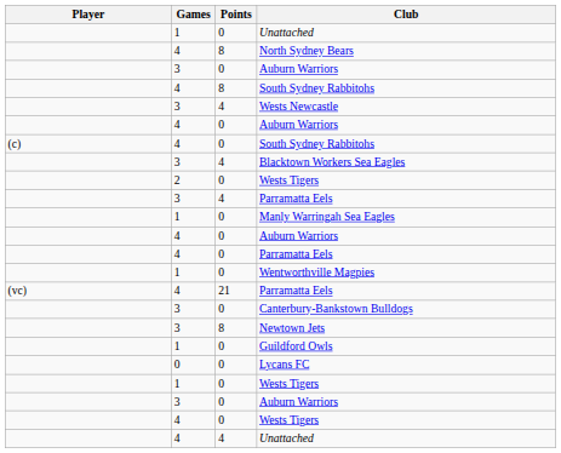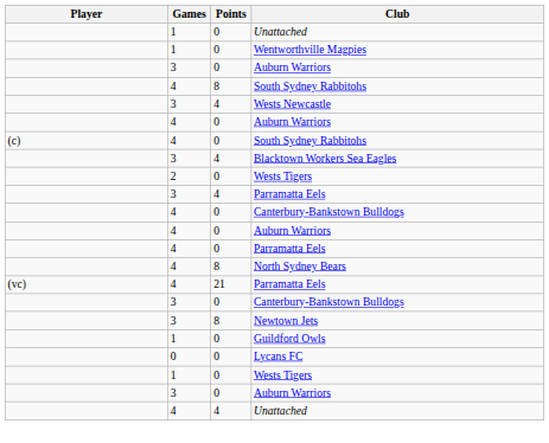 <table class="wikitable sortable" style="width:60%;text-align:left">
 <tr>
 <th width=25%>Player</th>
 <th width=4%>Games</th>
 <th width=4%>Points</th>
 <th width=45%>Club</th>
 </tr>
 <tr>
 <td></td>
 <td>1</td>
 <td>0</td>
 <td><em>Unattached</em></td>
 </tr>
 <tr>
 <td></td>
-<td>4</td>
-<td>8</td>
-<td> <a href='#'>North Sydney Bears</a></td>
+<td>1</td>
+<td>0</td>
+<td> <a href='#'>Wentworthville Magpies</a></td>
 </tr>
 <tr>
 <td></td>
 <td>3</td>
 <td>0</td>
 <td> <a href='#'>Auburn Warriors</a></td>
 </tr>
 <tr>
 <td></td>
 <td>4</td>
 <td>8</td>
 <td> <a href='#'>South Sydney Rabbitohs</a></td>
 </tr>
 <tr>
 <td></td>
 <td>3</td>
 <td>4</td>
 <td> <a href='#'>Wests Newcastle</a></td>
 </tr>
 <tr>
 <td></td>
 <td>4</td>
 <td>0</td>
 <td> <a href='#'>Auburn Warriors</a></td>
 </tr>
 <tr>
 <td> (c)</td>
 <td>4</td>
 <td>0</td>
 <td> <a href='#'>South Sydney Rabbitohs</a></td>
 </tr>
 <tr>
 <td></td>
 <td>3</td>
 <td>4</td>
 <td> <a href='#'>Blacktown Workers Sea Eagles</a></td>
 </tr>
 <tr>
 <td></td>
 <td>2</td>
 <td>0</td>
 <td> <a href='#'>Wests Tigers</a></td>
 </tr>
 <tr>
 <td></td>
 <td>3</td>
 <td>4</td>
 <td> <a href='#'>Parramatta Eels</a></td>
 </tr>
 <tr>
 <td></td>
-<td>1</td>
+<td>4</td>
 <td>0</td>
-<td> <a href='#'>Manly Warringah Sea Eagles</a></td>
+<td> <a href='#'>Canterbury-Bankstown Bulldogs</a></td>
 </tr>
 <tr>
 <td></td>
 <td>4</td>
 <td>0</td>
 <td> <a href='#'>Auburn Warriors</a></td>
 </tr>
 <tr>
 <td></td>
 <td>4</td>
 <td>0</td>
 <td> <a href='#'>Parramatta Eels</a></td>
 </tr>
 <tr>
 <td></td>
-<td>1</td>
-<td>0</td>
-<td> <a href='#'>Wentworthville Magpies</a></td>
+<td>4</td>
+<td>8</td>
+<td> <a href='#'>North Sydney Bears</a></td>
 </tr>
 <tr>
 <td> (vc)</td>
 <td>4</td>
 <td>21</td>
 <td> <a href='#'>Parramatta Eels</a></td>
 </tr>
 <tr>
 <td></td>
 <td>3</td>
 <td>0</td>
 <td> <a href='#'>Canterbury-Bankstown Bulldogs</a></td>
 </tr>
 <tr>
 <td></td>
 <td>3</td>
 <td>8</td>
 <td> <a href='#'>Newtown Jets</a></td>
 </tr>
 <tr>
 <td></td>
 <td>1</td>
 <td>0</td>
 <td> <a href='#'>Guildford Owls</a></td>
 </tr>
 <tr>
 <td></td>
 <td>0</td>
 <td>0</td>
 <td> <a href='#'>Lycans FC</a></td>
 </tr>
 <tr>
 <td></td>
 <td>1</td>
 <td>0</td>
 <td> <a href='#'>Wests Tigers</a></td>
 </tr>
 <tr>
 <td></td>
 <td>3</td>
 <td>0</td>
 <td> <a href='#'>Auburn Warriors</a></td>
 </tr>
 <tr>
 <td></td>
 <td>4</td>
-<td>0</td>
-<td> <a href='#'>Wests Tigers</a></td>
-</tr>
-<tr>
-<td></td>
-<td>4</td>
 <td>4</td>
 <td><em>Unattached</em></td>
 </tr>
 </table>
